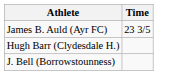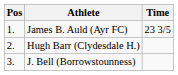 <table class="wikitable">
 <tr>
+<th>Pos</th>
 <th>Athlete</th>
 <th>Time</th>
 </tr>
 <tr>
+<td>1.</td>
 <td>James B. Auld (Ayr FC)</td>
 <td>23 3/5</td>
 </tr>
 <tr>
+<td>2.</td>
 <td>Hugh Barr (Clydesdale H.)</td>
 <td></td>
 </tr>
 <tr>
+<td>3.</td>
 <td>J. Bell (Borrowstounness)</td>
 <td></td>
 </tr>
 </table>
